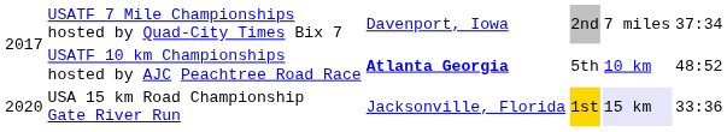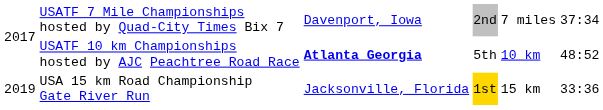 <table>
 <tr>
 <td rowspan=2>2017</td>
 <td><a href='#'>USATF 7 Mile Championships</a><br> hosted by <a href='#'>Quad-City Times</a> Bix 7</td>
 <td><a href='#'>Davenport, Iowa</a></td>
 <td bgcolor=silver>2nd</td>
 <td>7 miles</td>
 <td>37:34</td>
 </tr>
 <tr>
 <td><a href='#'>USATF 10 km Championships</a><br> hosted by <a href='#'>AJC</a> <a href='#'>Peachtree Road Race</a></td>
 <td><strong><a href='#'>Atlanta Georgia</a></strong></td>
 <td>5th</td>
 <td><a href='#'>10 km</a></td>
 <td>48:52</td>
 </tr>
 <tr>
-<td>2020</td>
+<td>2019</td>
 <td>USA 15 km Road Championship<br><a href='#'>Gate River Run</a></td>
 <td><a href='#'>Jacksonville, Florida</a></td>
 <td bgcolor=gold>1st</td>
-<td style="background: lavender;">15 km</td>
+<td>15 km</td>
 <td>33:36</td>
 </tr>
 </table>
